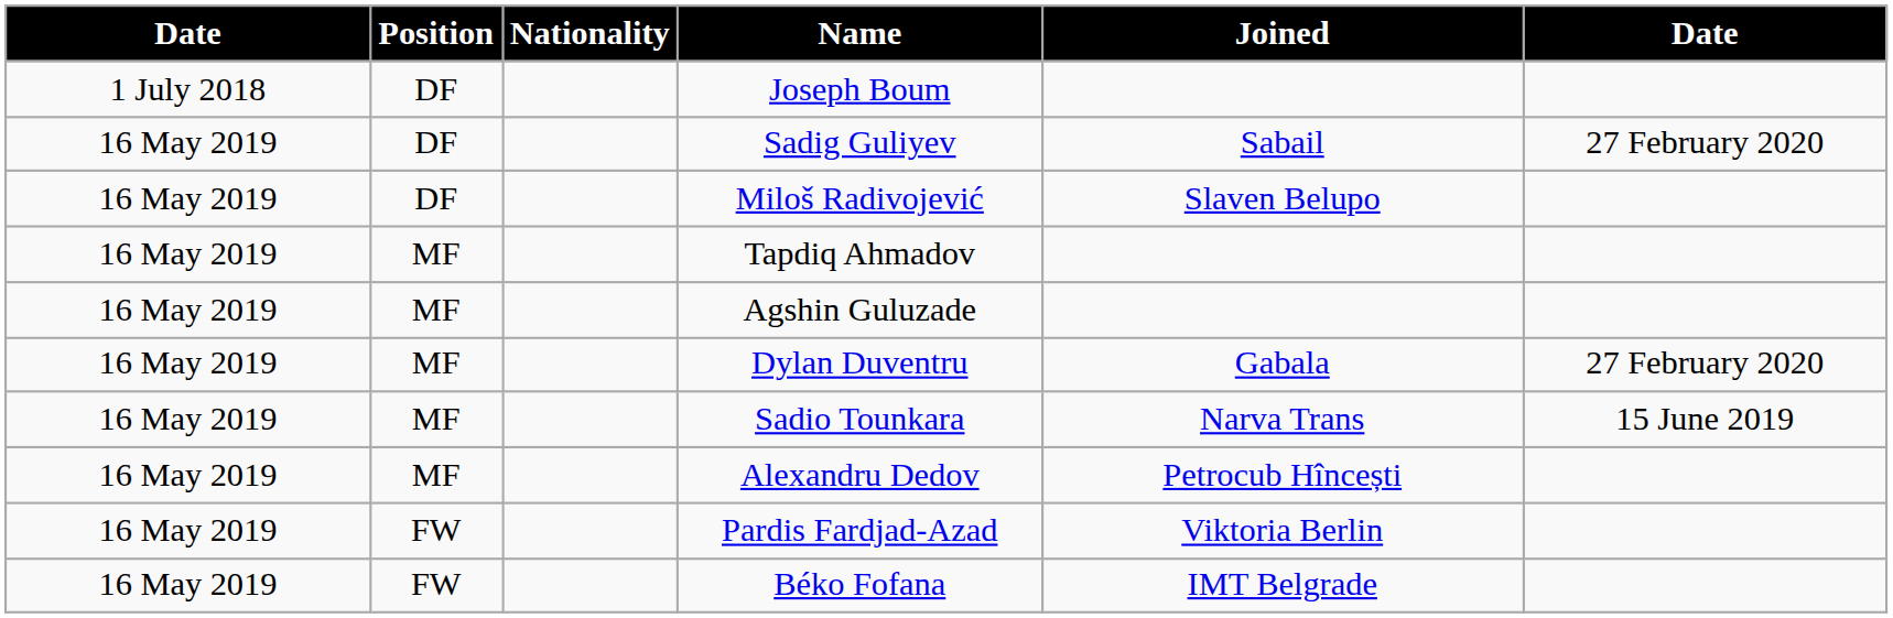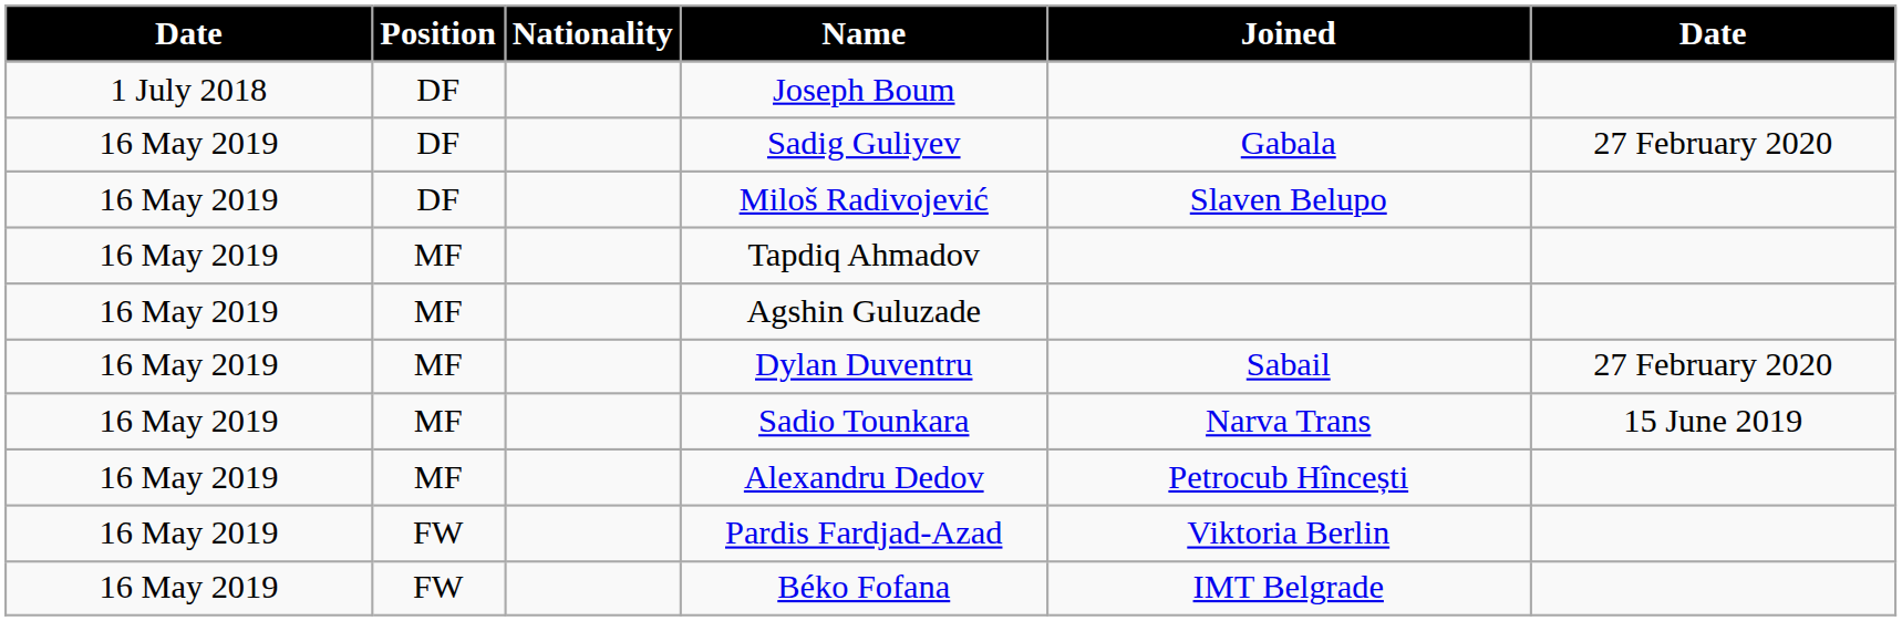 <table class="wikitable"  style="text-align:center; font-size:90%; ">
 <tr>
 <th style="background:#000000; color:#FFFFFF; width:150px;">Date</th>
 <th style="background:#000000; color:#FFFFFF; width:50px;">Position</th>
 <th style="background:#000000; color:#FFFFFF; width:50px;">Nationality</th>
 <th style="background:#000000; color:#FFFFFF; width:150px;">Name</th>
 <th style="background:#000000; color:#FFFFFF; width:200px;">Joined</th>
 <th style="background:#000000; color:#FFFFFF; width:150px;">Date</th>
 </tr>
 <tr>
 <td>1 July 2018</td>
 <td>DF</td>
 <td></td>
 <td><a href='#'>Joseph Boum</a></td>
 <td></td>
 <td></td>
 </tr>
 <tr>
 <td>16 May 2019</td>
 <td>DF</td>
 <td></td>
 <td><a href='#'>Sadig Guliyev</a></td>
-<td><a href='#'>Sabail</a></td>
+<td><a href='#'>Gabala</a></td>
 <td>27 February 2020</td>
 </tr>
 <tr>
 <td>16 May 2019</td>
 <td>DF</td>
 <td></td>
 <td><a href='#'>Miloš Radivojević</a></td>
 <td><a href='#'>Slaven Belupo</a></td>
 <td></td>
 </tr>
 <tr>
 <td>16 May 2019</td>
 <td>MF</td>
 <td></td>
 <td>Tapdiq Ahmadov</td>
 <td></td>
 <td></td>
 </tr>
 <tr>
 <td>16 May 2019</td>
 <td>MF</td>
 <td></td>
 <td>Agshin Guluzade</td>
 <td></td>
 <td></td>
 </tr>
 <tr>
 <td>16 May 2019</td>
 <td>MF</td>
 <td></td>
 <td><a href='#'>Dylan Duventru</a></td>
-<td><a href='#'>Gabala</a></td>
+<td><a href='#'>Sabail</a></td>
 <td>27 February 2020</td>
 </tr>
 <tr>
 <td>16 May 2019</td>
 <td>MF</td>
 <td></td>
 <td><a href='#'>Sadio Tounkara</a></td>
 <td><a href='#'>Narva Trans</a></td>
 <td>15 June 2019</td>
 </tr>
 <tr>
 <td>16 May 2019</td>
 <td>MF</td>
 <td></td>
 <td><a href='#'>Alexandru Dedov</a></td>
 <td><a href='#'>Petrocub Hîncești</a></td>
 <td></td>
 </tr>
 <tr>
 <td>16 May 2019</td>
 <td>FW</td>
 <td></td>
 <td><a href='#'>Pardis Fardjad-Azad</a></td>
 <td><a href='#'>Viktoria Berlin</a></td>
 <td></td>
 </tr>
 <tr>
 <td>16 May 2019</td>
 <td>FW</td>
 <td></td>
 <td><a href='#'>Béko Fofana</a></td>
 <td><a href='#'>IMT Belgrade</a></td>
 <td></td>
 </tr>
 </table>
